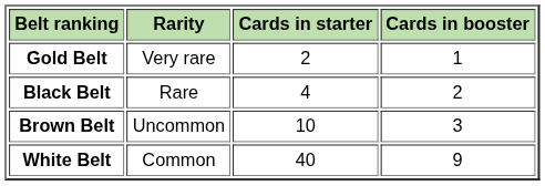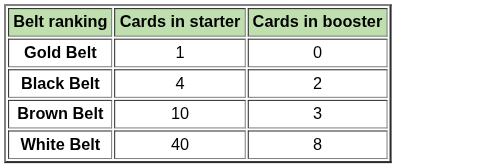 <table border="2" cellpadding="4" style="text-align:center">
 <tr>
 <th style="background:#bfdfaf;">Belt ranking</th>
-<th style="background:#bfdfaf;">Rarity</th>
 <th style="background:#bfdfaf;">Cards in starter</th>
 <th style="background:#bfdfaf;">Cards in booster</th>
 </tr>
 <tr>
 <td><strong>Gold Belt</strong></td>
-<td>Very rare</td>
-<td>2</td>
 <td>1</td>
+<td>0</td>
 </tr>
 <tr>
 <td><strong>Black Belt</strong></td>
-<td>Rare</td>
 <td>4</td>
 <td>2</td>
 </tr>
 <tr>
 <td><strong>Brown Belt</strong></td>
-<td>Uncommon</td>
 <td>10</td>
 <td>3</td>
 </tr>
 <tr>
 <td><strong>White Belt</strong></td>
-<td>Common</td>
 <td>40</td>
-<td>9</td>
+<td>8</td>
 </tr>
 </table>
